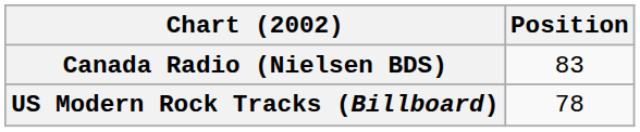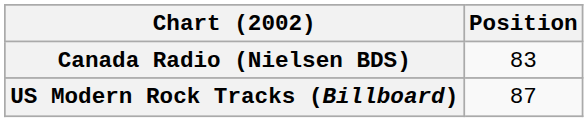 <table class="wikitable plainrowheaders" style="text-align:center">
 <tr>
 <th>Chart (2002)</th>
 <th>Position</th>
 </tr>
 <tr>
 <th scope="row">Canada Radio (Nielsen BDS)</th>
 <td>83</td>
 </tr>
 <tr>
 <th scope="row">US Modern Rock Tracks (<em>Billboard</em>)</th>
-<td>78</td>
+<td>87</td>
 </tr>
 </table>
